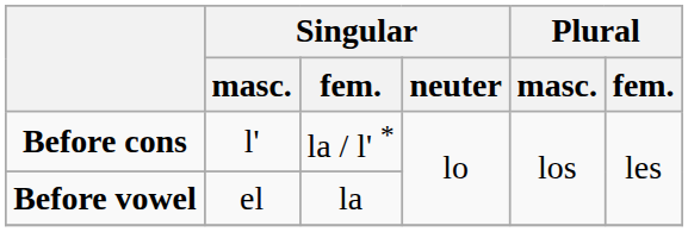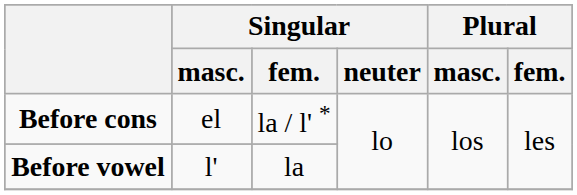 <table class="wikitable" style="text-align:center;">
 <tr>
 <th rowspan="2"></th>
 <th colspan="3">Singular</th>
 <th colspan="2">Plural</th>
 </tr>
 <tr>
 <th>masc.</th>
 <th>fem.</th>
 <th>neuter</th>
 <th>masc.</th>
 <th>fem.</th>
 </tr>
 <tr align=center>
 <td><strong>Before cons</strong></td>
-<td>l'</td>
+<td>el</td>
 <td>la / l' <sup>*</sup></td>
 <td ! rowspan="2">lo</td>
 <td ! rowspan="2">los</td>
 <td ! rowspan="2">les</td>
 </tr>
 <tr align=center>
 <td><strong>Before vowel</strong></td>
-<td>el</td>
+<td>l'</td>
 <td>la</td>
 </tr>
 <tr>
 </tr>
 </table>
